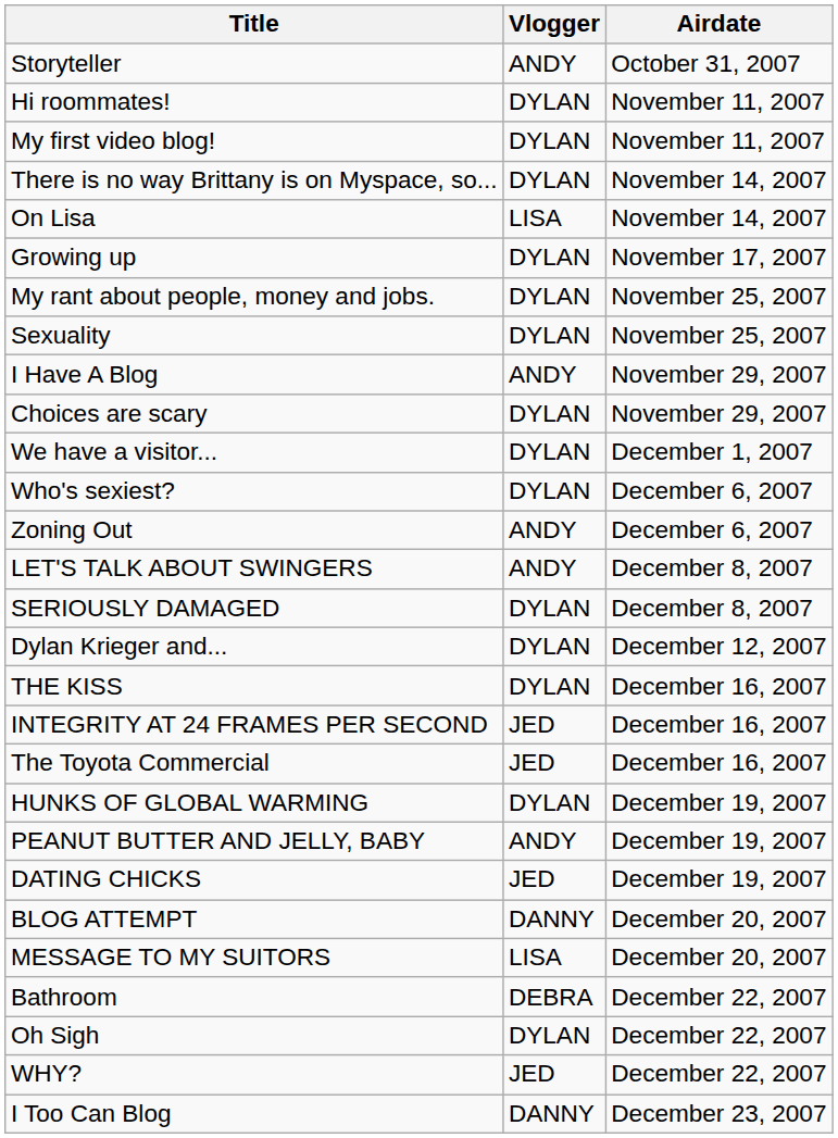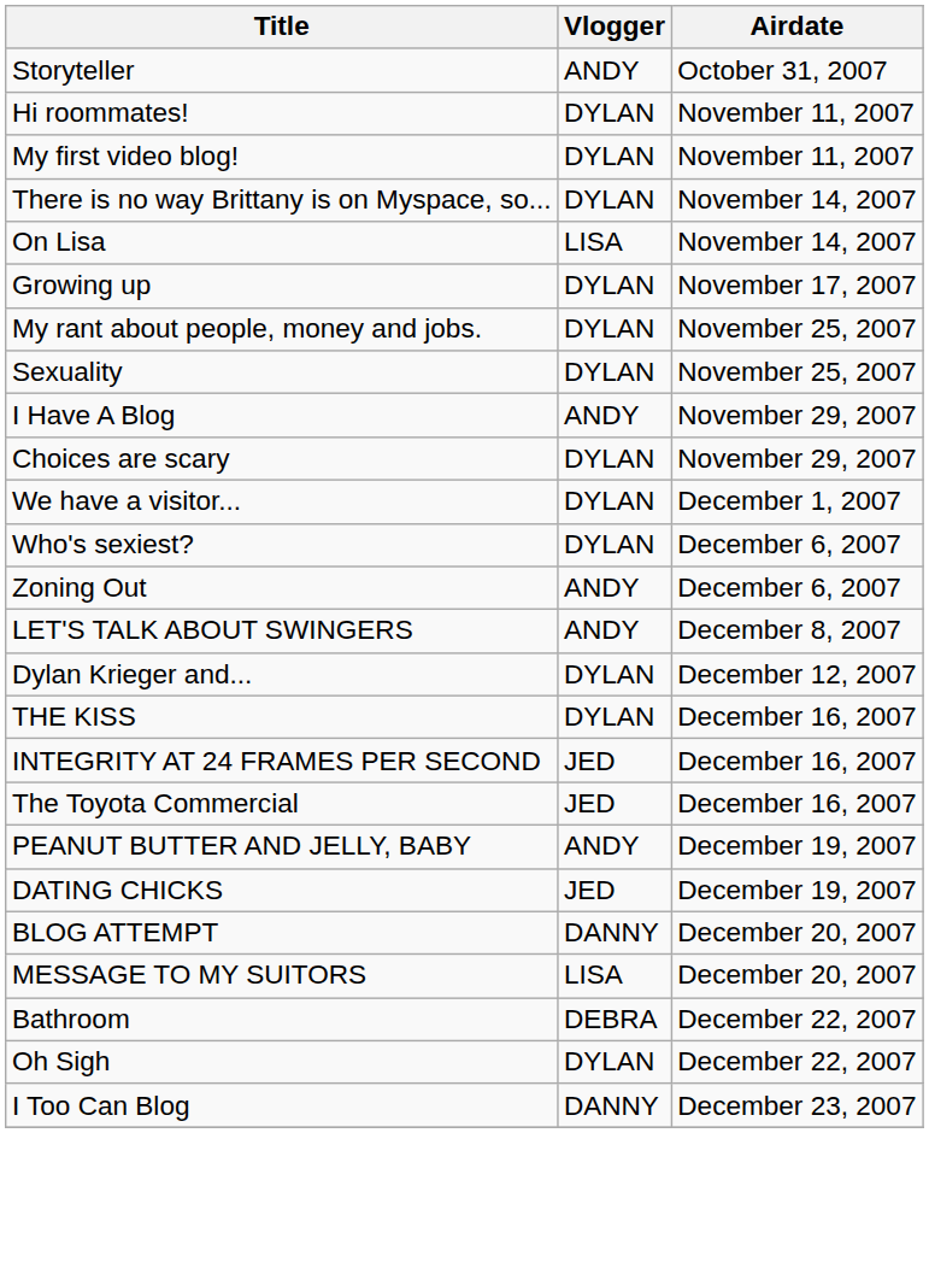 <table class="wikitable plainrowheaders sortable">
 <tr>
 <th>Title</th>
 <th>Vlogger</th>
 <th>Airdate</th>
 </tr>
 <tr>
 <td>Storyteller</td>
 <td><span>A<span>NDY</span></span></td>
 <td>October 31, 2007</td>
 </tr>
 <tr>
 <td>Hi roommates!</td>
 <td><span>D<span>YLAN</span></span></td>
 <td>November 11, 2007</td>
 </tr>
 <tr>
 <td>My first video blog!</td>
 <td><span>D<span>YLAN</span></span></td>
 <td>November 11, 2007</td>
 </tr>
 <tr>
 <td>There is no way Brittany is on Myspace, so...</td>
 <td><span>D<span>YLAN</span></span></td>
 <td>November 14, 2007</td>
 </tr>
 <tr>
 <td>On Lisa</td>
 <td><span>L<span>ISA</span></span></td>
 <td>November 14, 2007</td>
 </tr>
 <tr>
 <td>Growing up</td>
 <td><span>D<span>YLAN</span></span></td>
 <td>November 17, 2007</td>
 </tr>
 <tr>
 <td>My rant about people, money and jobs.</td>
 <td><span>D<span>YLAN</span></span></td>
 <td>November 25, 2007</td>
 </tr>
 <tr>
 <td>Sexuality</td>
 <td><span>D<span>YLAN</span></span></td>
 <td>November 25, 2007</td>
 </tr>
 <tr>
 <td>I Have A Blog</td>
 <td><span>A<span>NDY</span></span></td>
 <td>November 29, 2007</td>
 </tr>
 <tr>
 <td>Choices are scary</td>
 <td><span>D<span>YLAN</span></span></td>
 <td>November 29, 2007</td>
 </tr>
 <tr>
 <td>We have a visitor...</td>
 <td><span>D<span>YLAN</span></span></td>
 <td>December 1, 2007</td>
 </tr>
 <tr>
 <td>Who's sexiest?</td>
 <td><span>D<span>YLAN</span></span></td>
 <td>December 6, 2007</td>
 </tr>
 <tr>
 <td>Zoning Out</td>
 <td><span>A<span>NDY</span></span></td>
 <td>December 6, 2007</td>
 </tr>
 <tr>
 <td>LET'S TALK ABOUT SWINGERS</td>
 <td><span>A<span>NDY</span></span></td>
 <td>December 8, 2007</td>
 </tr>
 <tr>
-<td>SERIOUSLY DAMAGED</td>
-<td><span>D<span>YLAN</span></span></td>
-<td>December 8, 2007</td>
-</tr>
-<tr>
 <td>Dylan Krieger and...</td>
 <td><span>D<span>YLAN</span></span></td>
 <td>December 12, 2007</td>
 </tr>
 <tr>
 <td>THE KISS</td>
 <td><span>D<span>YLAN</span></span></td>
 <td>December 16, 2007</td>
 </tr>
 <tr>
 <td>INTEGRITY AT 24 FRAMES PER SECOND</td>
 <td><span>J<span>ED</span></span></td>
 <td>December 16, 2007</td>
 </tr>
 <tr>
 <td>The Toyota Commercial</td>
 <td><span>J<span>ED</span></span></td>
 <td>December 16, 2007</td>
-</tr>
-<tr>
-<td>HUNKS OF GLOBAL WARMING</td>
-<td><span>D<span>YLAN</span></span></td>
-<td>December 19, 2007</td>
 </tr>
 <tr>
 <td>PEANUT BUTTER AND JELLY, BABY</td>
 <td><span>A<span>NDY</span></span></td>
 <td>December 19, 2007</td>
 </tr>
 <tr>
 <td>DATING CHICKS</td>
 <td><span>J<span>ED</span></span></td>
 <td>December 19, 2007</td>
 </tr>
 <tr>
 <td>BLOG ATTEMPT</td>
 <td><span>D<span>ANNY</span></span></td>
 <td>December 20, 2007</td>
 </tr>
 <tr>
 <td>MESSAGE TO MY SUITORS</td>
 <td><span>L<span>ISA</span></span></td>
 <td>December 20, 2007</td>
 </tr>
 <tr>
 <td>Bathroom</td>
 <td><span>D<span>EBRA</span></span></td>
 <td>December 22, 2007</td>
 </tr>
 <tr>
 <td>Oh Sigh</td>
 <td><span>D<span>YLAN</span></span></td>
 <td>December 22, 2007</td>
 </tr>
 <tr>
-<td>WHY?</td>
-<td><span>J<span>ED</span></span></td>
-<td>December 22, 2007</td>
-</tr>
-<tr>
 <td>I Too Can Blog</td>
 <td><span>D<span>ANNY</span></span></td>
 <td>December 23, 2007</td>
 </tr>
 <tr>
 </tr>
 </table>
